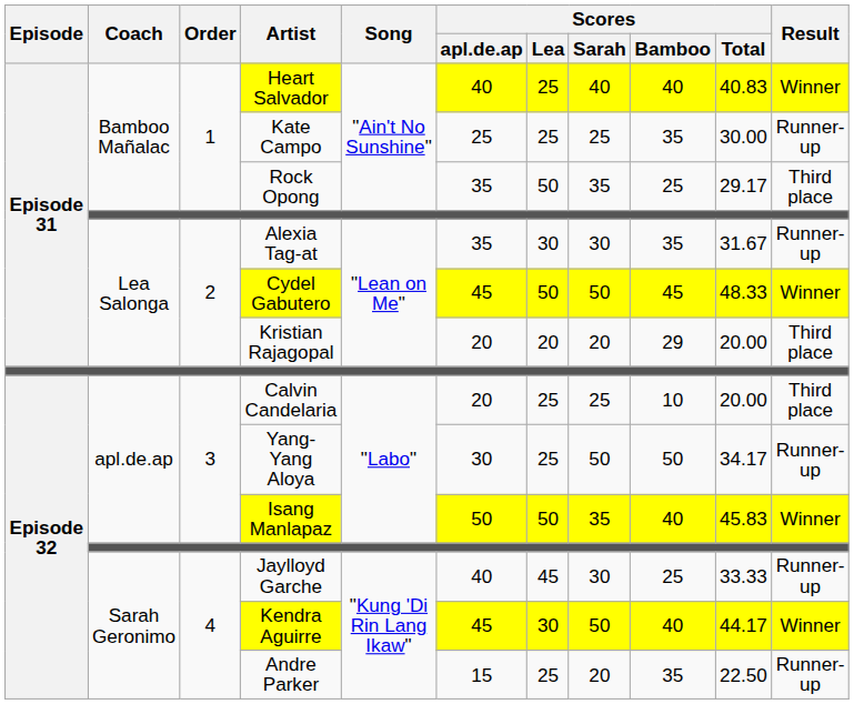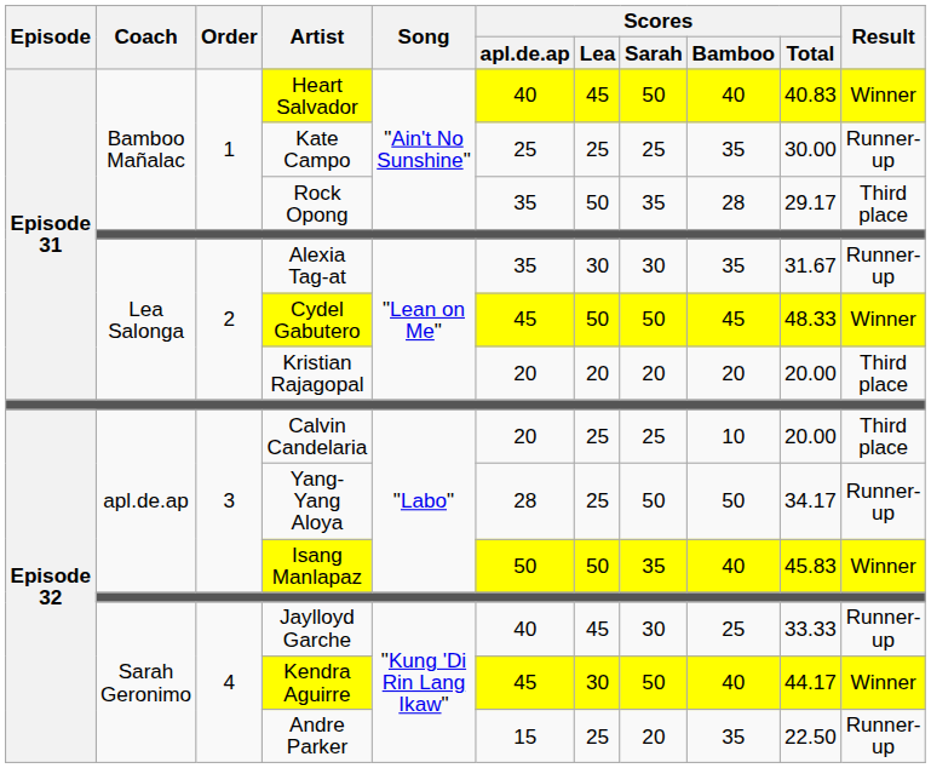 <table class="wikitable" style="text-align:center; line-height:17px; font-size:100%; width:100%;">
 <tr>
 <th rowspan="2" width="10%">Episode</th>
 <th rowspan="2" width="10%">Coach</th>
 <th rowspan="2" width="05%">Order</th>
 <th rowspan="2" width="15%">Artist</th>
 <th rowspan="2" width="20%">Song</th>
 <th colspan="5" width="30%">Scores</th>
 <th rowspan="2" width="10%">Result</th>
 </tr>
 <tr>
 <th width="06%">apl.de.ap</th>
 <th width="06%">Lea</th>
 <th width="06%">Sarah</th>
 <th width="06%">Bamboo</th>
 <th width="06%">Total</th>
 </tr>
 <tr>
 <th rowspan="7">Episode 31<br><small></small></th>
 <td rowspan="3">Bamboo Mañalac</td>
 <td rowspan="3">1</td>
 <td style="background:yellow;">Heart Salvador</td>
 <td rowspan="3">"<a href='#'>Ain't No Sunshine</a>"</td>
 <td style="background:yellow;">40</td>
-<td style="background:yellow;">25</td>
-<td style="background:yellow;">40</td>
+<td style="background:yellow;">45</td>
+<td style="background:yellow;">50</td>
 <td style="background:yellow;">40</td>
 <td style="background:yellow;">40.83</td>
 <td style="background:yellow;">Winner</td>
 </tr>
 <tr>
 <td>Kate Campo</td>
 <td>25</td>
 <td>25</td>
 <td>25</td>
 <td>35</td>
 <td>30.00</td>
 <td>Runner-up</td>
 </tr>
 <tr>
 <td>Rock Opong</td>
 <td>35</td>
 <td>50</td>
 <td>35</td>
-<td>25</td>
+<td>28</td>
 <td>29.17</td>
 <td>Third place</td>
 </tr>
 <tr>
 <td colspan="10" style="background:#555;"></td>
 </tr>
 <tr>
 <td rowspan="3">Lea Salonga</td>
 <td rowspan="3">2</td>
 <td>Alexia Tag-at</td>
 <td rowspan="3">"<a href='#'>Lean on Me</a>"</td>
 <td>35</td>
 <td>30</td>
 <td>30</td>
 <td>35</td>
 <td>31.67</td>
 <td>Runner-up</td>
 </tr>
 <tr>
 <td style="background:yellow;">Cydel Gabutero</td>
 <td style="background:yellow;">45</td>
 <td style="background:yellow;">50</td>
 <td style="background:yellow;">50</td>
 <td style="background:yellow;">45</td>
 <td style="background:yellow;">48.33</td>
 <td style="background:yellow;">Winner</td>
 </tr>
 <tr>
 <td>Kristian Rajagopal</td>
 <td>20</td>
 <td>20</td>
 <td>20</td>
-<td>29</td>
+<td>20</td>
 <td>20.00</td>
 <td>Third place</td>
 </tr>
 <tr>
 <td colspan="11" style="background:#555;"></td>
 </tr>
 <tr>
 <th rowspan="7">Episode 32<br><small></small></th>
 <td rowspan="3">apl.de.ap</td>
 <td rowspan="3">3</td>
 <td>Calvin Candelaria</td>
 <td rowspan="3">"<a href='#'>Labo</a>"</td>
 <td>20</td>
 <td>25</td>
 <td>25</td>
 <td>10</td>
 <td>20.00</td>
 <td>Third place</td>
 </tr>
 <tr>
 <td>Yang-Yang Aloya</td>
-<td>30</td>
+<td>28</td>
 <td>25</td>
 <td>50</td>
 <td>50</td>
 <td>34.17</td>
 <td>Runner-up</td>
 </tr>
 <tr>
 <td style="background:yellow;">Isang Manlapaz</td>
 <td style="background:yellow;">50</td>
 <td style="background:yellow;">50</td>
 <td style="background:yellow;">35</td>
 <td style="background:yellow;">40</td>
 <td style="background:yellow;">45.83</td>
 <td style="background:yellow;">Winner</td>
 </tr>
 <tr>
 <td colspan="10" style="background:#555;"></td>
 </tr>
 <tr>
 <td rowspan="3">Sarah Geronimo</td>
 <td rowspan="3">4</td>
 <td>Jaylloyd Garche</td>
 <td rowspan="3">"<a href='#'>Kung 'Di Rin Lang Ikaw</a>"</td>
 <td>40</td>
 <td>45</td>
 <td>30</td>
 <td>25</td>
 <td>33.33</td>
 <td>Runner-up</td>
 </tr>
 <tr>
 <td style="background:yellow;">Kendra Aguirre</td>
 <td style="background:yellow;">45</td>
 <td style="background:yellow;">30</td>
 <td style="background:yellow;">50</td>
 <td style="background:yellow;">40</td>
 <td style="background:yellow;">44.17</td>
 <td style="background:yellow;">Winner</td>
 </tr>
 <tr>
 <td>Andre Parker</td>
 <td>15</td>
 <td>25</td>
 <td>20</td>
 <td>35</td>
 <td>22.50</td>
 <td>Runner-up</td>
 </tr>
 </table>
